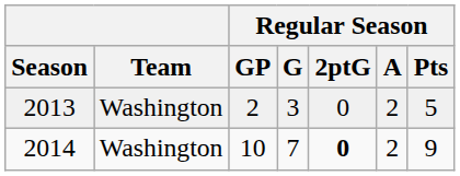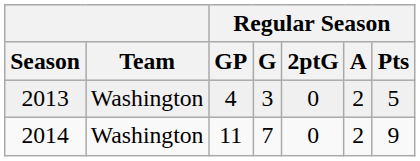 <table class="wikitable" style="text-align:center; spacing=5px;">
 <tr style="background:#e0e0e0;">
 <th colspan="2" bgcolor="#ffffff"> </th>
 <th colspan="7">Regular Season</th>
 </tr>
 <tr bgcolor="#e0e0e0">
 <th>Season</th>
 <th>Team</th>
 <th>GP</th>
 <th>G</th>
 <th>2ptG</th>
 <th>A</th>
 <th>Pts</th>
 </tr>
 <tr bgcolor="#f0f0f0">
 <td>2013</td>
 <td>Washington</td>
-<td>2</td>
+<td>4</td>
 <td>3</td>
 <td>0</td>
 <td>2</td>
 <td>5</td>
 </tr>
 <tr>
 <td>2014</td>
 <td>Washington</td>
-<td>10</td>
+<td>11</td>
 <td>7</td>
-<td><strong>0</strong></td>
+<td>0</td>
 <td>2</td>
 <td>9</td>
 </tr>
 </table>
